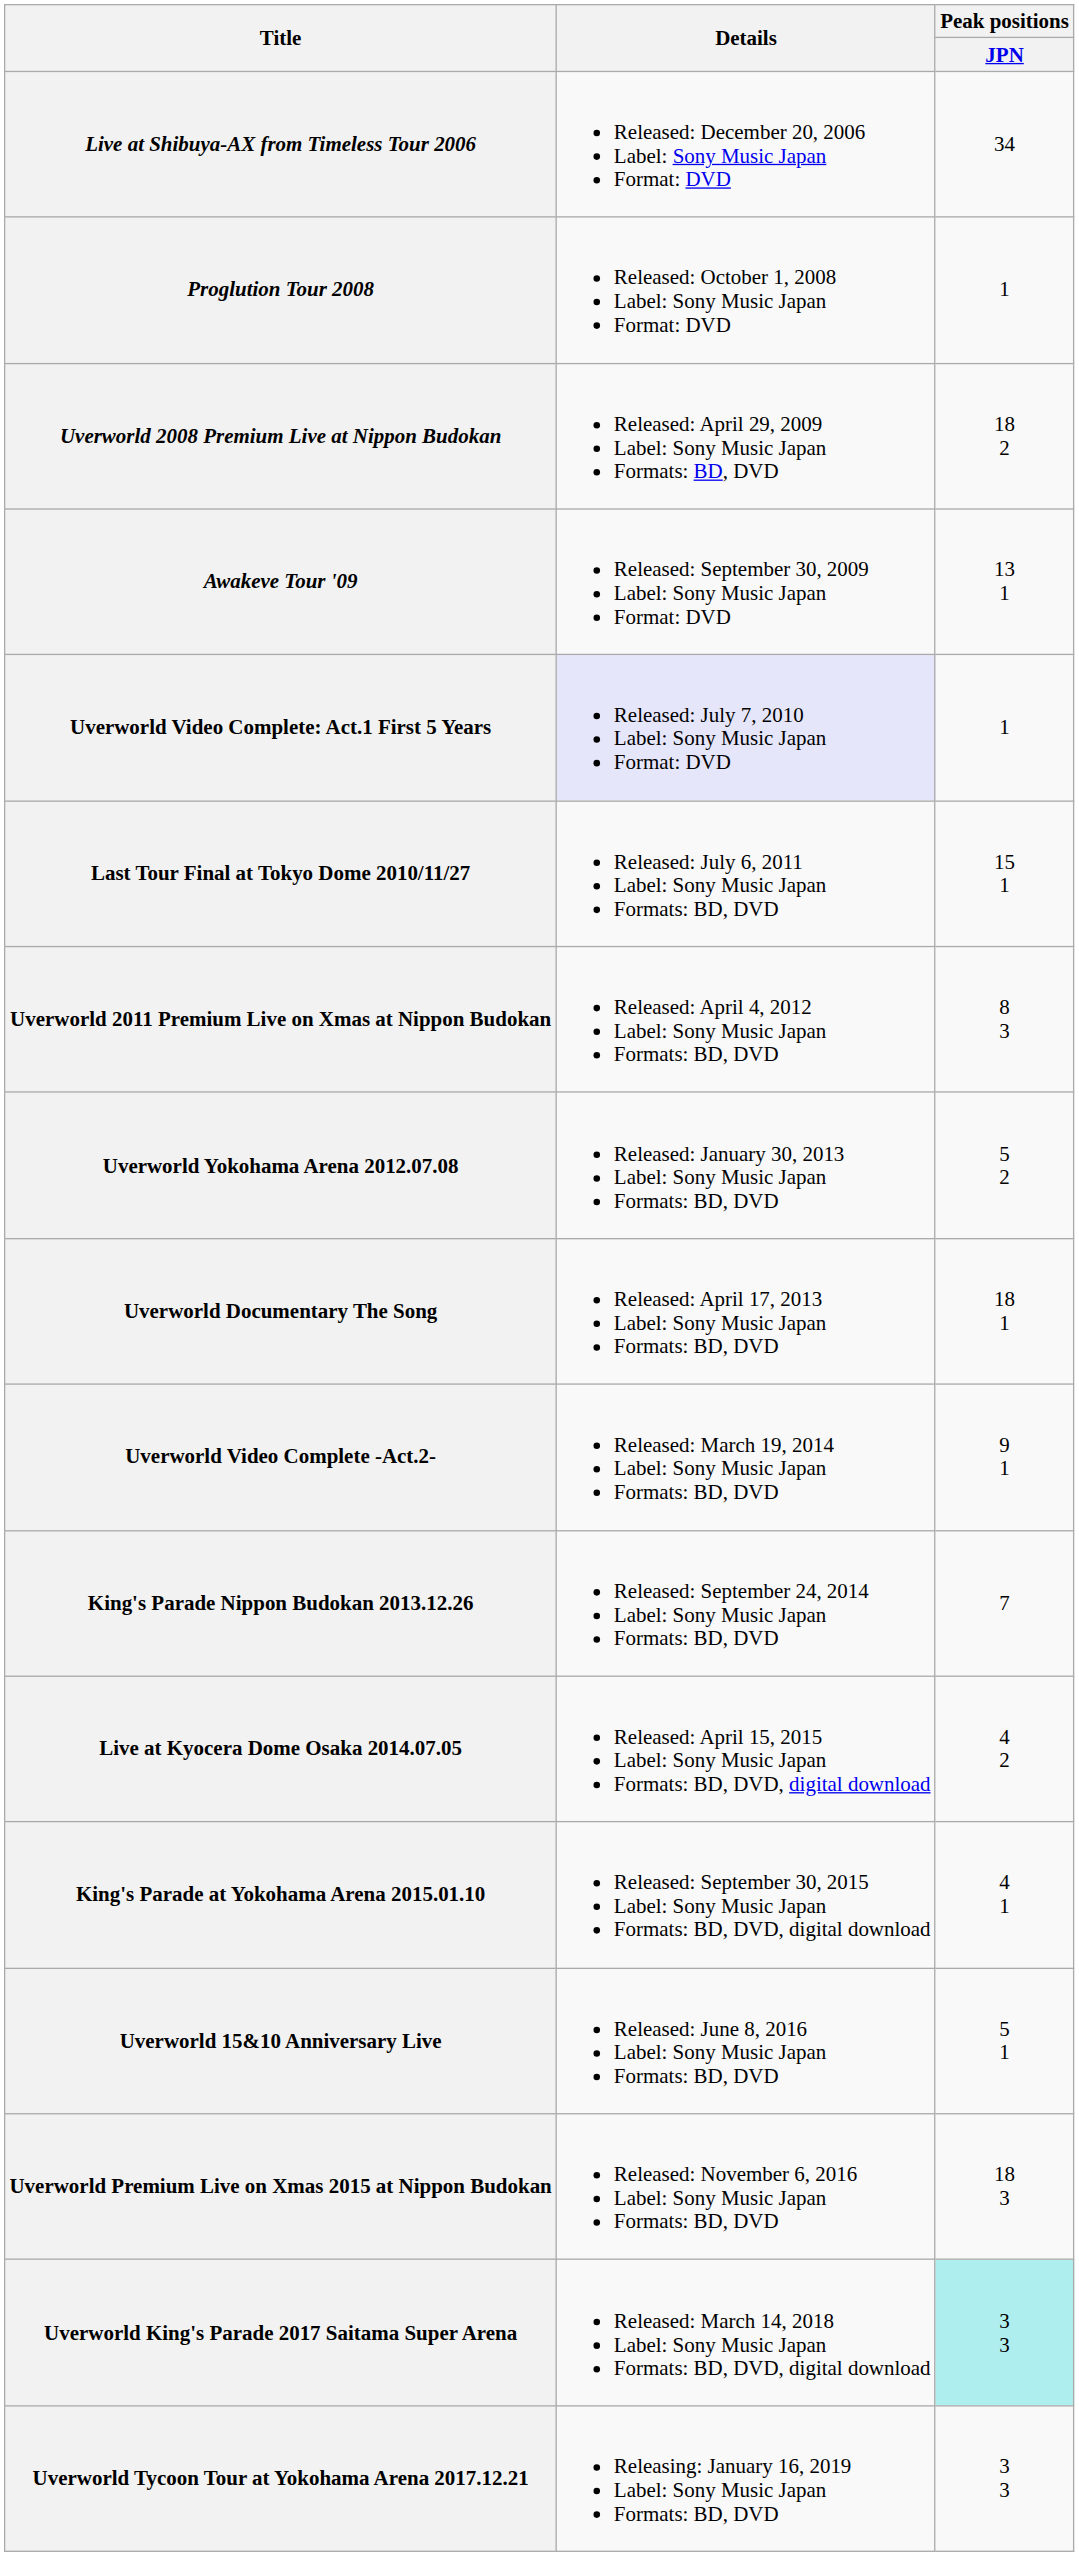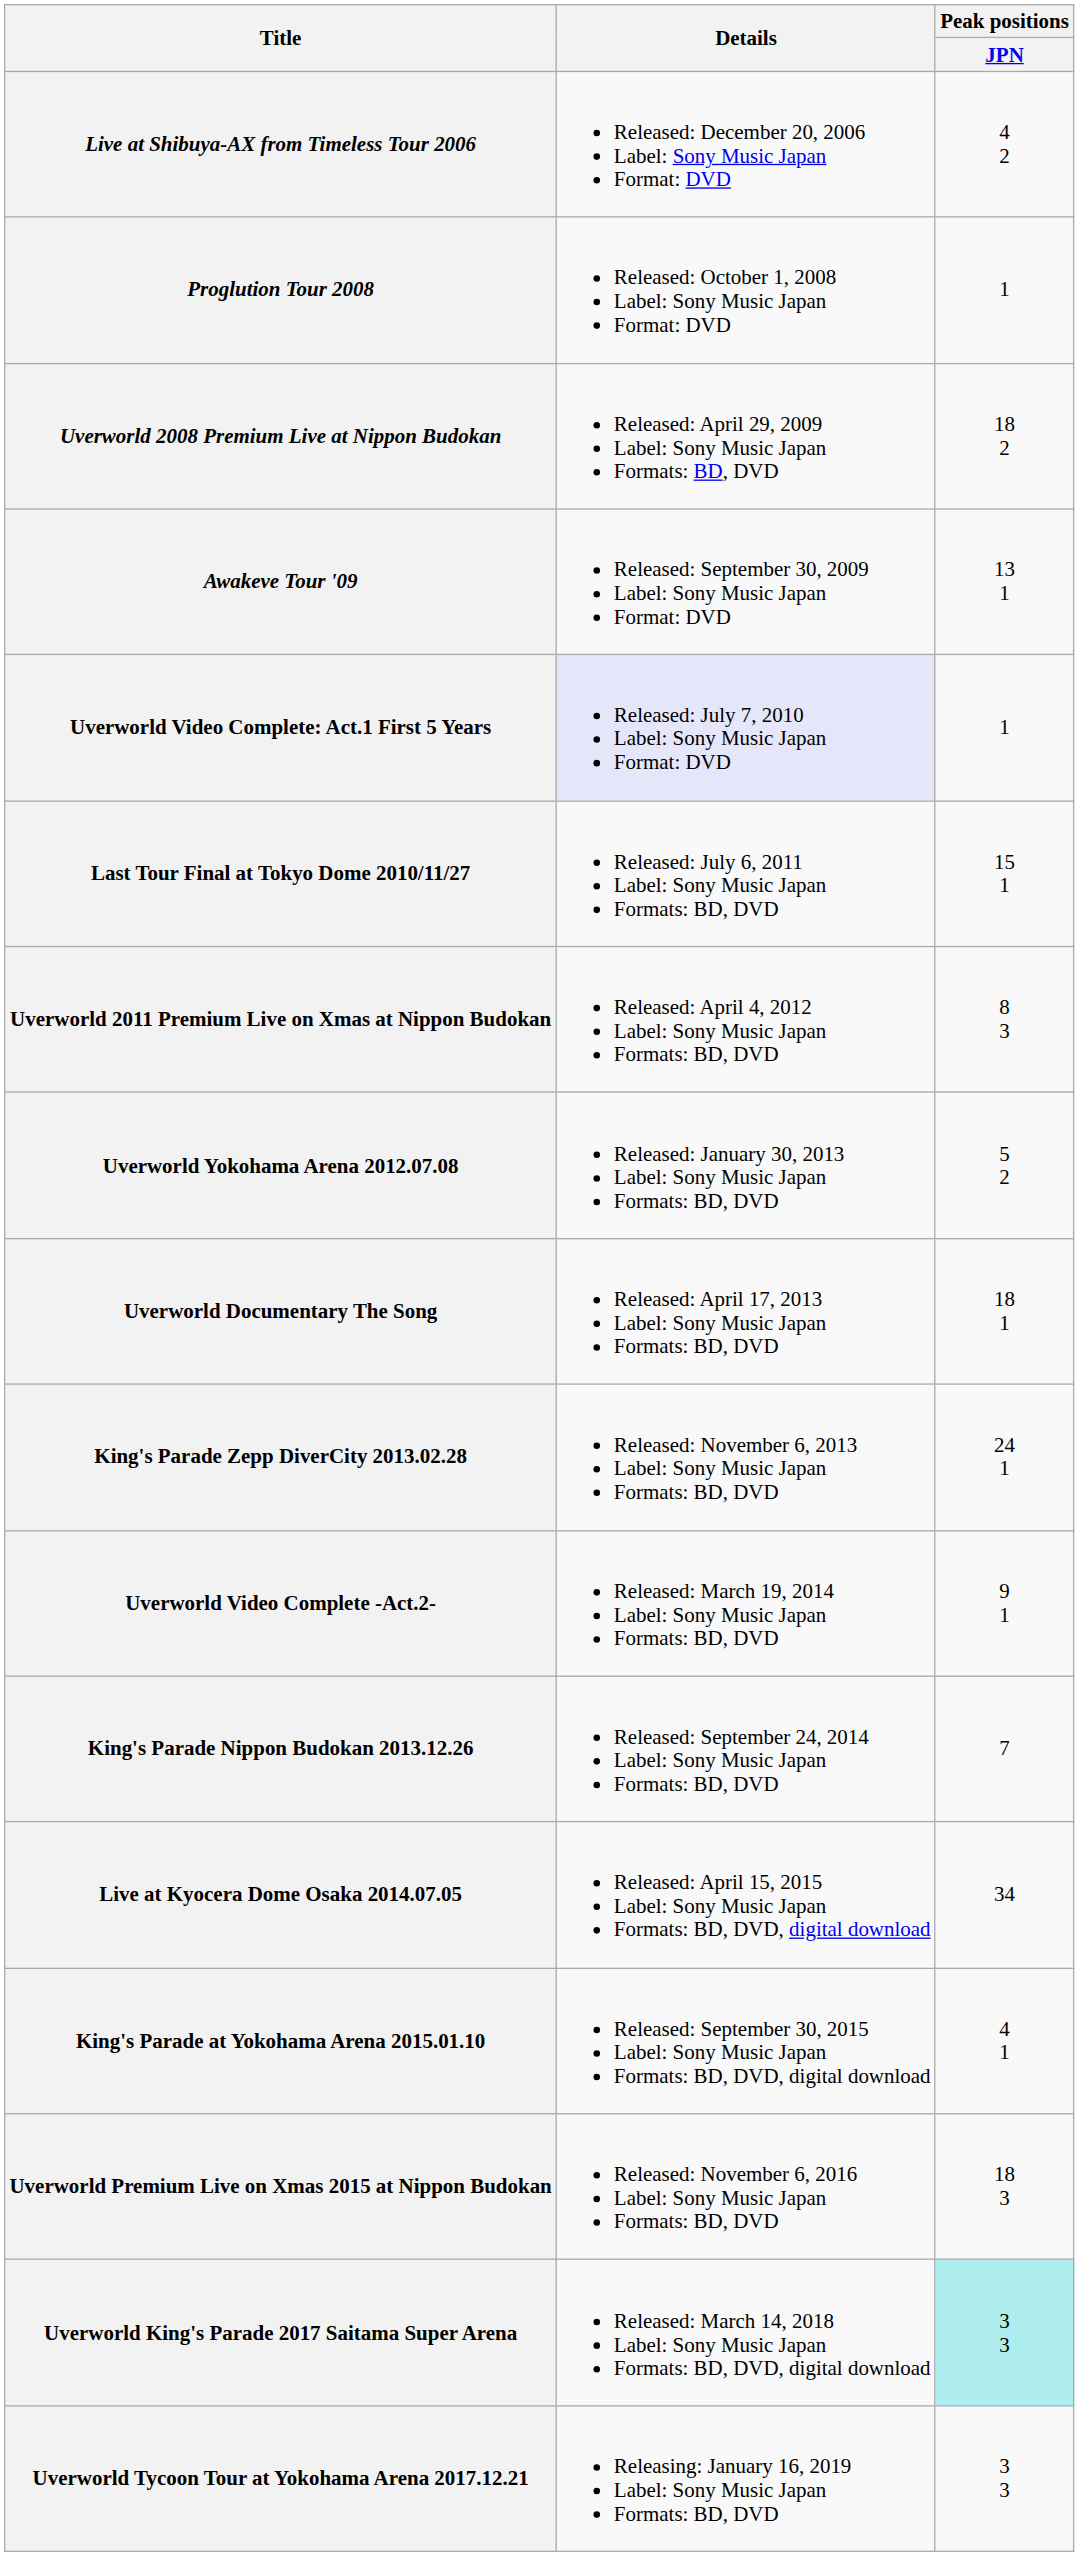 <table class="wikitable plainrowheaders">
 <tr>
 <th scope="col" rowspan="2">Title</th>
 <th scope="col" rowspan="2">Details</th>
 <th scope="col" colspan="1">Peak positions</th>
 </tr>
 <tr>
 <th scope="col"><a href='#'>JPN</a><br></th>
 </tr>
 <tr>
 <th scope="row"><em>Live at Shibuya-AX from Timeless Tour 2006</em></th>
 <td><br><ul><li>Released: December 20, 2006</li><li>Label: <a href='#'>Sony Music Japan</a></li><li>Format: <a href='#'>DVD</a></li></ul></td>
-<td align="center">34</td>
+<td align="center">4 <br>2 </td>
 </tr>
 <tr>
 <th scope="row"><em>Proglution Tour 2008</em></th>
 <td><br><ul><li>Released: October 1, 2008</li><li>Label: Sony Music Japan</li><li>Format: DVD</li></ul></td>
 <td align="center">1</td>
 </tr>
 <tr>
 <th scope="row"><em>Uverworld 2008 Premium Live at Nippon Budokan</em></th>
 <td><br><ul><li>Released: April 29, 2009</li><li>Label: Sony Music Japan</li><li>Formats: <a href='#'>BD</a>, DVD</li></ul></td>
 <td align="center">18 <br>2 </td>
 </tr>
 <tr>
 <th scope="row"><em>Awakeve Tour '09<strong></th>
 <td><br><ul><li>Released: September 30, 2009</li><li>Label: Sony Music Japan</li><li>Format: DVD</li></ul></td>
 <td align="center">13 <br>1 </td>
 </tr>
 <tr>
 <th scope="row"></em>Uverworld Video Complete: Act.1 First 5 Years<em></th>
 <td style="background: lavender;"><br><ul><li>Released: July 7, 2010</li><li>Label: Sony Music Japan</li><li>Format: DVD</li></ul></td>
 <td align="center">1</td>
 </tr>
 <tr>
 <th scope="row"></em>Last Tour Final at Tokyo Dome 2010/11/27<em></th>
 <td><br><ul><li>Released: July 6, 2011</li><li>Label: Sony Music Japan</li><li>Formats: BD, DVD</li></ul></td>
 <td align="center">15 <br>1 </td>
 </tr>
 <tr>
 <th scope="row"></em>Uverworld 2011 Premium Live on Xmas at Nippon Budokan<em></th>
 <td><br><ul><li>Released: April 4, 2012</li><li>Label: Sony Music Japan</li><li>Formats: BD, DVD</li></ul></td>
 <td align="center">8 <br>3 </td>
 </tr>
 <tr>
 <th scope="row"></em>Uverworld Yokohama Arena 2012.07.08<em></th>
 <td><br><ul><li>Released: January 30, 2013</li><li>Label: Sony Music Japan</li><li>Formats: BD, DVD</li></ul></td>
 <td align="center">5 <br>2 </td>
 </tr>
 <tr>
 <th scope="row"></em>Uverworld Documentary The Song<em></th>
 <td><br><ul><li>Released: April 17, 2013</li><li>Label: Sony Music Japan</li><li>Formats: BD, DVD</li></ul></td>
 <td align="center">18 <br>1 </td>
 </tr>
 <tr>
+<th scope="row"></em>King's Parade Zepp DiverCity 2013.02.28<em></th>
+<td><br><ul><li>Released: November 6, 2013</li><li>Label: Sony Music Japan</li><li>Formats: BD, DVD</li></ul></td>
+<td align="center">24 <br>1 </td>
+</tr>
+<tr>
 <th scope="row"></em>Uverworld Video Complete -Act.2-<em></th>
 <td><br><ul><li>Released: March 19, 2014</li><li>Label: Sony Music Japan</li><li>Formats: BD, DVD</li></ul></td>
 <td align="center">9 <br>1 </td>
 </tr>
 <tr>
 <th scope="row"></em>King's Parade Nippon Budokan 2013.12.26<em></th>
 <td><br><ul><li>Released: September 24, 2014</li><li>Label: Sony Music Japan</li><li>Formats: BD, DVD</li></ul></td>
 <td align="center">7</td>
 </tr>
 <tr>
 <th scope="row"></em>Live at Kyocera Dome Osaka 2014.07.05<em></th>
 <td><br><ul><li>Released: April 15, 2015</li><li>Label: Sony Music Japan</li><li>Formats: BD, DVD, <a href='#'>digital download</a></li></ul></td>
-<td align="center">4 <br>2 </td>
+<td align="center">34</td>
 </tr>
 <tr>
 <th scope="row"></em>King's Parade at Yokohama Arena 2015.01.10<em></th>
 <td><br><ul><li>Released: September 30, 2015</li><li>Label: Sony Music Japan</li><li>Formats: BD, DVD, digital download</li></ul></td>
 <td align="center">4 <br>1 </td>
-</tr>
-<tr>
-<th scope="row"></em>Uverworld 15&10 Anniversary Live<em></th>
-<td><br><ul><li>Released: June 8, 2016</li><li>Label: Sony Music Japan</li><li>Formats: BD, DVD</li></ul></td>
-<td align="center">5 <br>1 </td>
 </tr>
 <tr>
 <th scope="row"></em>Uverworld Premium Live on Xmas 2015 at Nippon Budokan<em></th>
 <td><br><ul><li>Released: November 6, 2016</li><li>Label: Sony Music Japan</li><li>Formats: BD, DVD</li></ul></td>
 <td align="center">18 <br>3 </td>
 </tr>
 <tr>
 <th scope="row"></em>Uverworld King's Parade 2017 Saitama Super Arena<em></th>
 <td><br><ul><li>Released: March 14, 2018</li><li>Label: Sony Music Japan</li><li>Formats: BD, DVD, digital download</li></ul></td>
 <td align="center" style="background: paleturquoise;">3 <br>3 </td>
 </tr>
 <tr>
 <th scope="row"></em>Uverworld Tycoon Tour at Yokohama Arena 2017.12.21<em></th>
 <td><br><ul><li>Releasing: January 16, 2019</li><li>Label: Sony Music Japan</li><li>Formats: BD, DVD</li></ul></td>
 <td align="center">3 <br>3 </td>
 </tr>
 </table>
